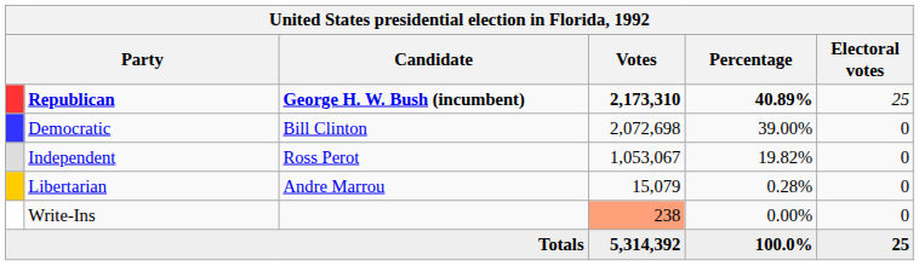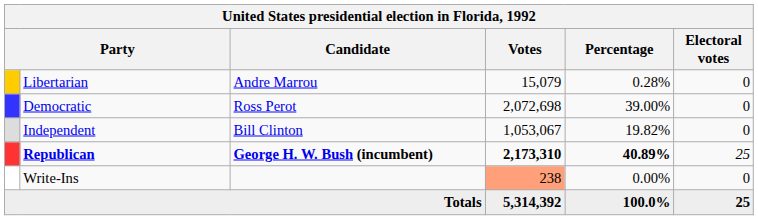 <table class="wikitable" style="font-size: 95%;">
 <tr>
 <th colspan="6">United States presidential election in Florida, 1992</th>
 </tr>
 <tr>
 <th colspan="2" style="width: 15em">Party</th>
 <th style="width: 17em">Candidate</th>
 <th style="width: 5em">Votes</th>
 <th style="width: 7em">Percentage</th>
 <th style="width: 5em">Electoral votes</th>
 </tr>
 <tr>
-<th style="background:#f33; width:3px;"></th>
-<td style="width: 130px"><strong><a href='#'>Republican</a></strong></td>
-<td><strong><a href='#'>George H. W. Bush</a> (incumbent)</strong></td>
-<td style="text-align:right;"><strong>2,173,310</strong></td>
-<td style="text-align:right;"><strong>40.89%</strong></td>
-<td style="text-align:right;"><em>25</em></td>
+<th style="background:#FFCC00; width:3px;"></th>
+<td style="width: 130px"><a href='#'>Libertarian</a></td>
+<td><a href='#'>Andre Marrou</a></td>
+<td style="text-align:right;">15,079</td>
+<td style="text-align:right;">0.28%</td>
+<td style="text-align:right;">0</td>
 </tr>
 <tr>
 <th style="background:#33f; width:3px;"></th>
 <td style="width: 130px"><a href='#'>Democratic</a></td>
-<td><a href='#'>Bill Clinton</a></td>
+<td><a href='#'>Ross Perot</a></td>
 <td style="text-align:right;">2,072,698</td>
 <td style="text-align:right;">39.00%</td>
 <td style="text-align:right;">0</td>
 </tr>
 <tr>
 <th style="background-color:#DDDDDD; width: 3px"></th>
 <td style="width: 130px"><a href='#'>Independent</a></td>
-<td><a href='#'>Ross Perot</a></td>
+<td><a href='#'>Bill Clinton</a></td>
 <td align="right">1,053,067</td>
 <td align="right">19.82%</td>
 <td align="right">0</td>
 </tr>
 <tr>
-<th style="background:#FFCC00; width:3px;"></th>
-<td style="width: 130px"><a href='#'>Libertarian</a></td>
-<td><a href='#'>Andre Marrou</a></td>
-<td style="text-align:right;">15,079</td>
-<td style="text-align:right;">0.28%</td>
-<td style="text-align:right;">0</td>
+<th style="background:#f33; width:3px;"></th>
+<td style="width: 130px"><strong><a href='#'>Republican</a></strong></td>
+<td><strong><a href='#'>George H. W. Bush</a> (incumbent)</strong></td>
+<td style="text-align:right;"><strong>2,173,310</strong></td>
+<td style="text-align:right;"><strong>40.89%</strong></td>
+<td style="text-align:right;"><em>25</em></td>
 </tr>
 <tr>
 <th style="background:#FFFFFF; width:3px;"></th>
 <td style="width: 130px">Write-Ins</td>
 <td></td>
 <td style="background: lightsalmon; text-align:right;">238</td>
 <td style="text-align:right;">0.00%</td>
 <td style="text-align:right;">0</td>
 </tr>
 <tr style="background:#eee; text-align:right;">
 <td colspan="3"><strong>Totals</strong></td>
 <td><strong>5,314,392</strong></td>
 <td><strong>100.0%</strong></td>
 <td><strong>25</strong></td>
 </tr>
 </table>
